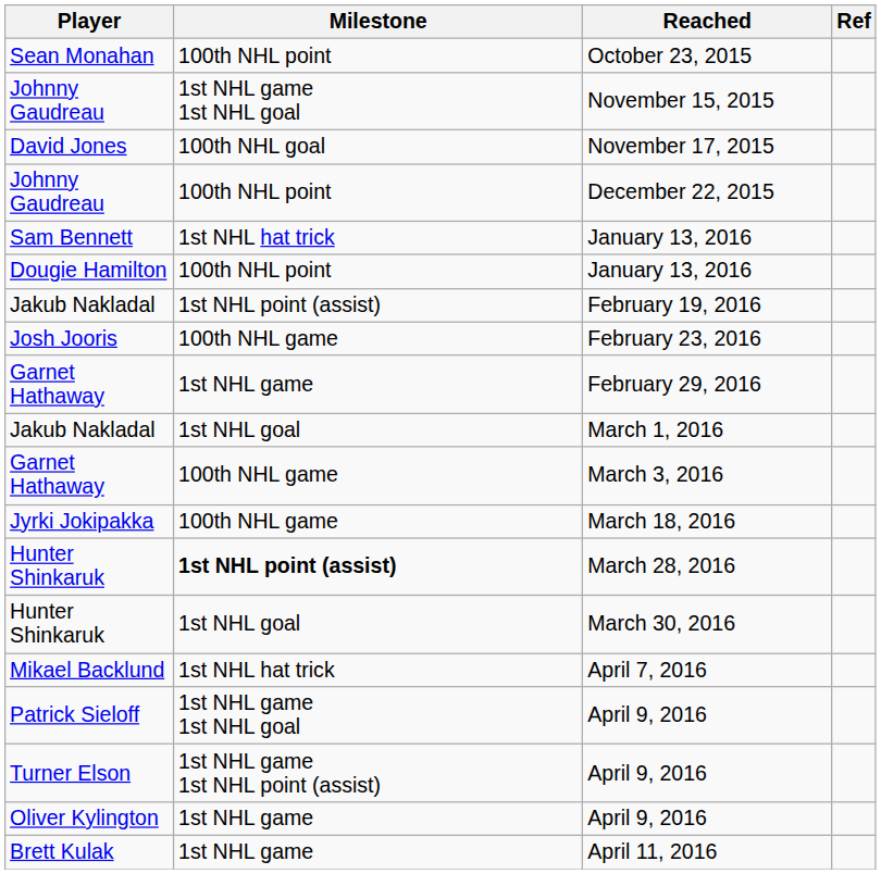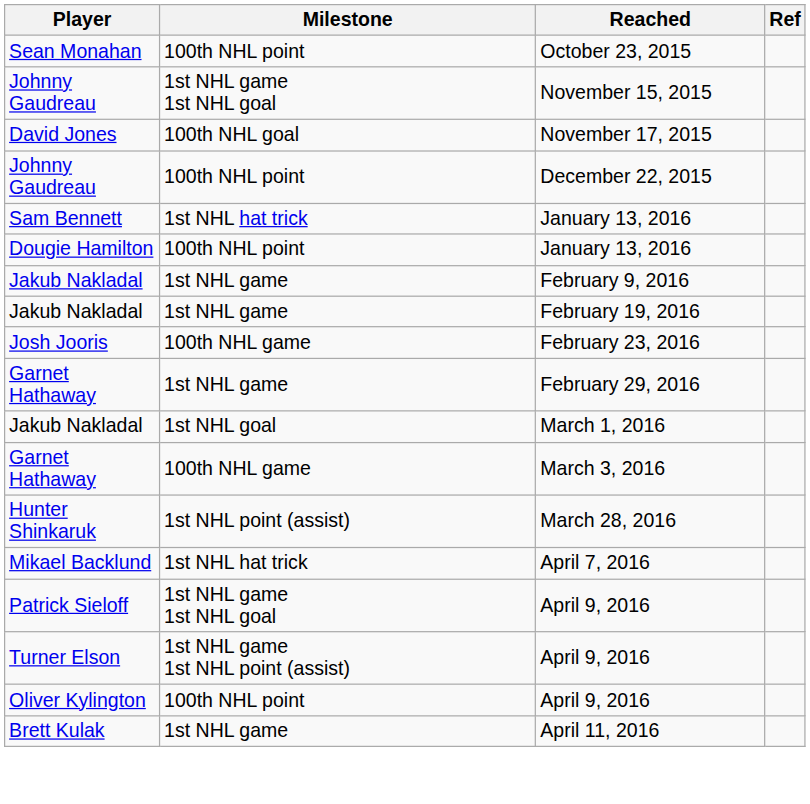 <table class="wikitable sortable" style="width:52%;">
 <tr align=center>
 <th style="width:20%;">Player</th>
 <th style="width:50%;">Milestone</th>
 <th style="width:30%;" data-sort-type="date">Reached</th>
 <th style="width:10%;" data-sort-type="date">Ref</th>
 </tr>
 <tr>
 <td><a href='#'>Sean Monahan</a></td>
 <td>100th NHL point</td>
 <td>October 23, 2015</td>
 <td></td>
 </tr>
 <tr>
 <td><a href='#'>Johnny Gaudreau</a></td>
 <td>1st NHL game<br>1st NHL goal</td>
 <td>November 15, 2015</td>
 <td></td>
 </tr>
 <tr>
 <td><a href='#'>David Jones</a></td>
 <td>100th NHL goal</td>
 <td>November 17, 2015</td>
 <td></td>
 </tr>
 <tr>
 <td><a href='#'>Johnny Gaudreau</a></td>
 <td>100th NHL point</td>
 <td>December 22, 2015</td>
 <td></td>
 </tr>
 <tr>
 <td><a href='#'>Sam Bennett</a></td>
 <td>1st NHL <a href='#'>hat trick</a></td>
 <td>January 13, 2016</td>
 <td></td>
 </tr>
 <tr>
 <td><a href='#'>Dougie Hamilton</a></td>
 <td>100th NHL point</td>
 <td>January 13, 2016</td>
 <td></td>
 </tr>
 <tr>
+<td><a href='#'>Jakub Nakladal</a></td>
+<td>1st NHL game</td>
+<td>February 9, 2016</td>
+<td></td>
+</tr>
+<tr>
 <td>Jakub Nakladal</td>
-<td>1st NHL point (assist)</td>
+<td>1st NHL game</td>
 <td>February 19, 2016</td>
 <td></td>
 </tr>
 <tr>
 <td><a href='#'>Josh Jooris</a></td>
 <td>100th NHL game</td>
 <td>February 23, 2016</td>
 <td></td>
 </tr>
 <tr>
 <td><a href='#'>Garnet Hathaway</a></td>
 <td>1st NHL game</td>
 <td>February 29, 2016</td>
 <td></td>
 </tr>
 <tr>
 <td>Jakub Nakladal</td>
 <td>1st NHL goal</td>
 <td>March 1, 2016</td>
 <td></td>
 </tr>
 <tr>
 <td><a href='#'>Garnet Hathaway</a></td>
 <td>100th NHL game</td>
 <td>March 3, 2016</td>
 <td></td>
 </tr>
 <tr>
-<td><a href='#'>Jyrki Jokipakka</a></td>
-<td>100th NHL game</td>
-<td>March 18, 2016</td>
-<td></td>
-</tr>
-<tr>
 <td><a href='#'>Hunter Shinkaruk</a></td>
-<td><strong>1st NHL point (assist)</strong></td>
+<td>1st NHL point (assist)</td>
 <td>March 28, 2016</td>
-<td></td>
-</tr>
-<tr>
-<td>Hunter Shinkaruk</td>
-<td>1st NHL goal</td>
-<td>March 30, 2016</td>
 <td></td>
 </tr>
 <tr>
 <td><a href='#'>Mikael Backlund</a></td>
 <td>1st NHL hat trick</td>
 <td>April 7, 2016</td>
 <td></td>
 </tr>
 <tr>
 <td><a href='#'>Patrick Sieloff</a></td>
 <td>1st NHL game<br>1st NHL goal</td>
 <td>April 9, 2016</td>
 <td></td>
 </tr>
 <tr>
 <td><a href='#'>Turner Elson</a></td>
 <td>1st NHL game<br>1st NHL point (assist)</td>
 <td>April 9, 2016</td>
 <td></td>
 </tr>
 <tr>
 <td><a href='#'>Oliver Kylington</a></td>
-<td>1st NHL game</td>
+<td>100th NHL point</td>
 <td>April 9, 2016</td>
 <td></td>
 </tr>
 <tr>
 <td><a href='#'>Brett Kulak</a></td>
 <td>1st NHL game</td>
 <td>April 11, 2016</td>
 <td></td>
 </tr>
 </table>
